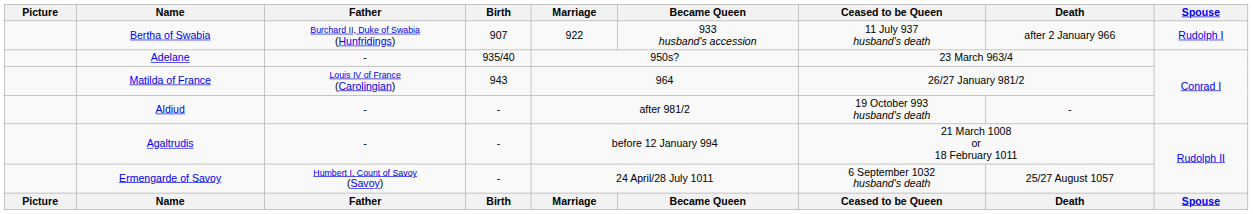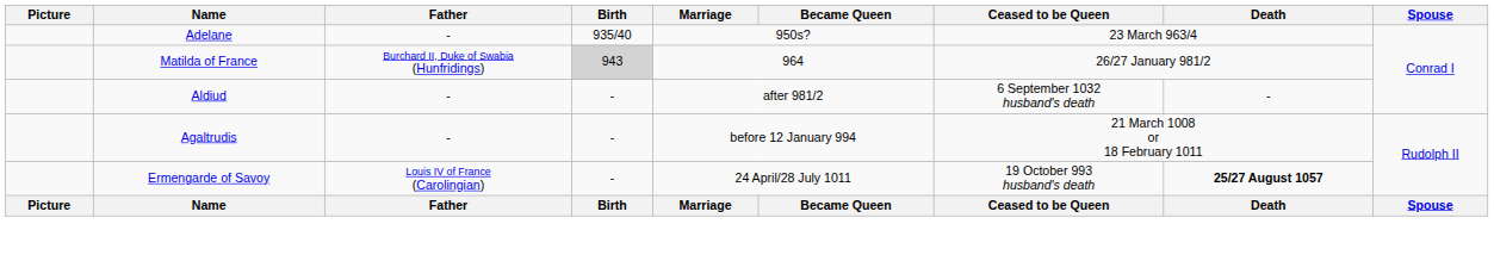 <table width=95% class="wikitable">
 <tr>
 <th>Picture</th>
 <th>Name</th>
 <th>Father</th>
 <th>Birth</th>
 <th>Marriage</th>
 <th>Became Queen</th>
 <th>Ceased to be Queen</th>
 <th>Death</th>
 <th><a href='#'>Spouse</a></th>
 </tr>
 <tr>
 <td align="center"></td>
-<td align="center"><a href='#'>Bertha of Swabia</a></td>
-<td align="center"><small><a href='#'>Burchard II, Duke of Swabia</a></small><br>(<a href='#'>Hunfridings</a>)</td>
-<td align="center">907</td>
-<td align="center">922</td>
-<td align="center">933<br><em>husband's accession</em></td>
-<td align="center">11 July 937<br><em>husband's death</em></td>
-<td align="center">after 2 January 966</td>
-<td align="center"><a href='#'>Rudolph I</a></td>
-</tr>
-<tr>
-<td align="center"></td>
 <td align="center"><a href='#'>Adelane</a></td>
 <td align="center">-</td>
 <td align="center">935/40</td>
 <td align="center" colspan="2">950s?</td>
 <td align="center" colspan="2">23 March 963/4</td>
 <td align="center" rowspan="3"><a href='#'>Conrad I</a></td>
 </tr>
 <tr>
 <td align="center"></td>
 <td align="center"><a href='#'>Matilda of France</a></td>
-<td align="center"><small><a href='#'>Louis IV of France</a></small><br>(<a href='#'>Carolingian</a>)</td>
-<td align="center">943</td>
+<td align="center"><small><a href='#'>Burchard II, Duke of Swabia</a></small><br>(<a href='#'>Hunfridings</a>)</td>
+<td align="center" style="background: lightgrey;">943</td>
 <td align="center" colspan="2">964</td>
 <td align="center" colspan="2">26/27 January 981/2</td>
 </tr>
 <tr>
 <td align="center"></td>
 <td align="center"><a href='#'>Aldiud</a></td>
 <td align="center">-</td>
 <td align="center">-</td>
 <td align="center" colspan="2">after 981/2</td>
-<td align="center">19 October 993<br><em>husband's death</em></td>
+<td align="center">6 September 1032<br><em>husband's death</em></td>
 <td align="center">-</td>
 </tr>
 <tr>
 <td align="center"></td>
 <td align="center"><a href='#'>Agaltrudis</a></td>
 <td align="center">-</td>
 <td align="center">-</td>
 <td align="center" colspan="2">before 12 January 994</td>
 <td align="center" colspan="2">21 March 1008<br>or<br>18 February 1011</td>
 <td align="center" rowspan="2"><a href='#'>Rudolph II</a></td>
 </tr>
 <tr>
 <td align="center"></td>
 <td align="center"><a href='#'>Ermengarde of Savoy</a></td>
-<td align="center"><small><a href='#'>Humbert I, Count of Savoy</a></small><br>(<a href='#'>Savoy</a>)</td>
+<td align="center"><small><a href='#'>Louis IV of France</a></small><br>(<a href='#'>Carolingian</a>)</td>
 <td align="center">-</td>
 <td align="center" colspan="2">24 April/28 July 1011</td>
-<td align="center">6 September 1032<br><em>husband's death</em></td>
-<td align="center">25/27 August 1057</td>
+<td align="center">19 October 993<br><em>husband's death</em></td>
+<td align="center"><strong>25/27 August 1057</strong></td>
 </tr>
 <tr>
 <th>Picture</th>
 <th>Name</th>
 <th>Father</th>
 <th>Birth</th>
 <th>Marriage</th>
 <th>Became Queen</th>
 <th>Ceased to be Queen</th>
 <th>Death</th>
 <th><a href='#'>Spouse</a></th>
 </tr>
 </table>
